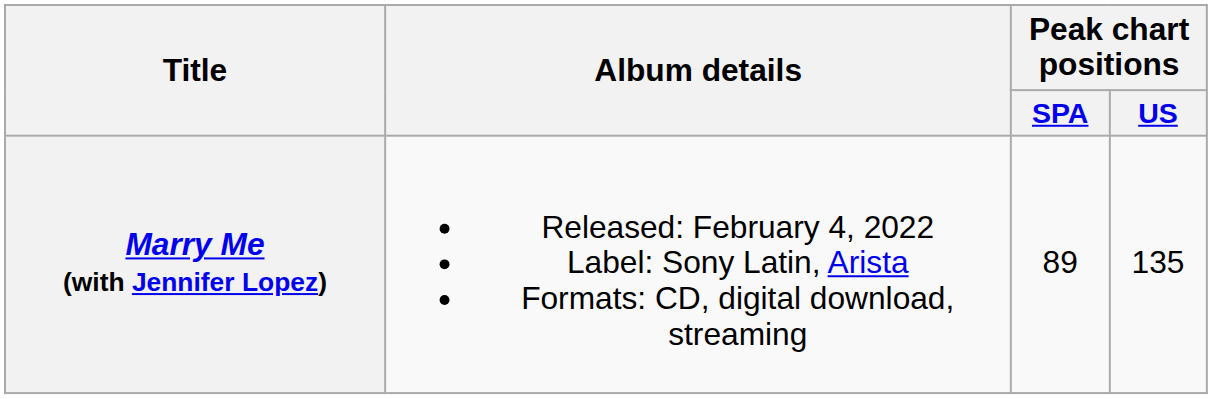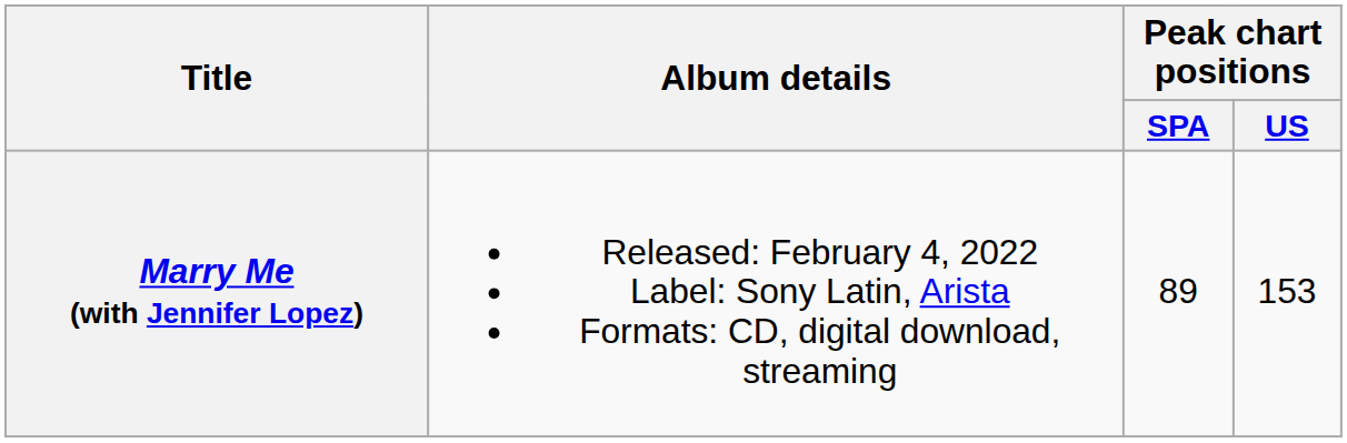 <table class="wikitable plainrowheaders" style="text-align:center;">
 <tr>
 <th scope="col" rowspan="2" style="width:12em;">Title</th>
 <th scope="col" rowspan="2" style="width:20em;">Album details</th>
 <th scope="col" colspan="2">Peak chart positions</th>
 </tr>
 <tr>
 <th scope="col" style="width:3em;font-size:90%;"><a href='#'>SPA</a><br></th>
 <th scope="col" style="width:3em;font-size:90%;"><a href='#'>US</a><br></th>
 </tr>
 <tr>
 <th scope="row"><em><a href='#'>Marry Me</a></em><small><br>(with <a href='#'>Jennifer Lopez</a>)</small></th>
 <td><br><ul><li>Released: February 4, 2022</li><li>Label: Sony Latin, <a href='#'>Arista</a></li><li>Formats: CD, digital download, streaming</li></ul></td>
 <td>89</td>
-<td>135</td>
+<td>153</td>
 </tr>
 </table>
